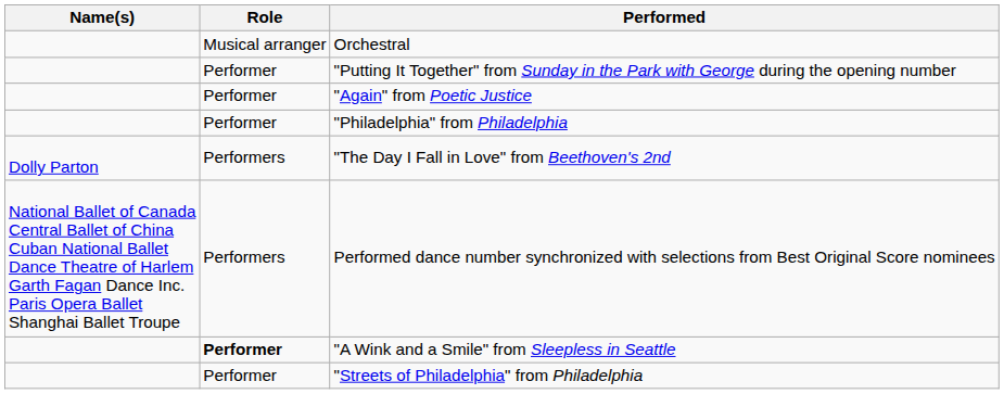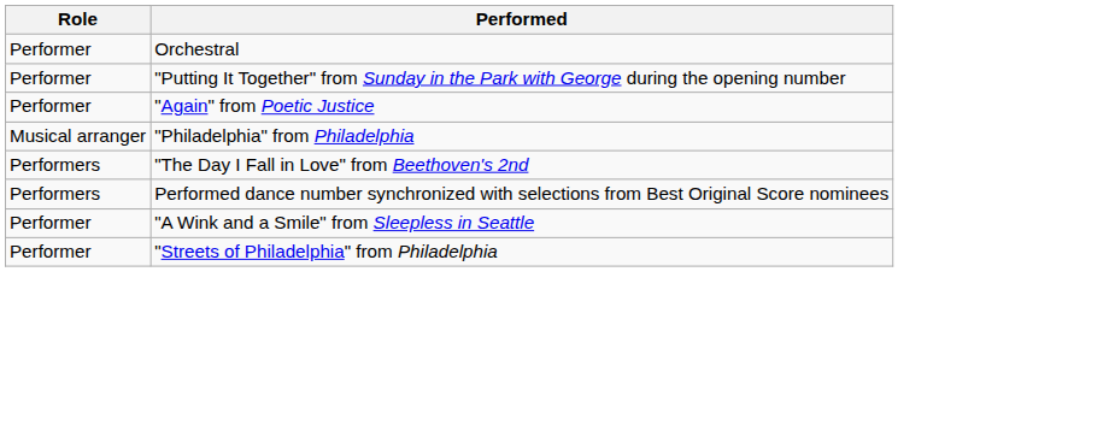 <table class="wikitable sortable">
 <tr>
-<th>Name(s)</th>
 <th>Role</th>
 <th>Performed</th>
 </tr>
 <tr>
-<td></td>
-<td>Musical arranger</td>
+<td>Performer</td>
 <td>Orchestral</td>
 </tr>
 <tr>
-<td></td>
 <td>Performer</td>
 <td>"Putting It Together" from <em><a href='#'>Sunday in the Park with George</a></em> during the opening number</td>
 </tr>
 <tr>
-<td></td>
 <td>Performer</td>
 <td>"<a href='#'>Again</a>" from <em><a href='#'>Poetic Justice</a></em></td>
 </tr>
 <tr>
-<td></td>
-<td>Performer</td>
+<td>Musical arranger</td>
 <td>"Philadelphia" from <em><a href='#'>Philadelphia</a></em></td>
 </tr>
 <tr>
-<td><br><a href='#'>Dolly Parton</a></td>
 <td>Performers</td>
 <td>"The Day I Fall in Love" from <em><a href='#'>Beethoven's 2nd</a></em></td>
 </tr>
 <tr>
-<td><br><a href='#'>National Ballet of Canada</a><br><a href='#'>Central Ballet of China</a><br><a href='#'>Cuban National Ballet</a><br><a href='#'>Dance Theatre of Harlem</a><br><a href='#'>Garth Fagan</a> Dance Inc.<br><a href='#'>Paris Opera Ballet</a><br>Shanghai Ballet Troupe</td>
 <td>Performers</td>
 <td>Performed dance number synchronized with selections from Best Original Score nominees</td>
 </tr>
 <tr>
-<td></td>
-<td><strong>Performer</strong></td>
+<td>Performer</td>
 <td>"A Wink and a Smile" from <em><a href='#'>Sleepless in Seattle</a></em></td>
 </tr>
 <tr>
-<td></td>
 <td>Performer</td>
 <td>"<a href='#'>Streets of Philadelphia</a>" from <em>Philadelphia</em></td>
 </tr>
 </table>
